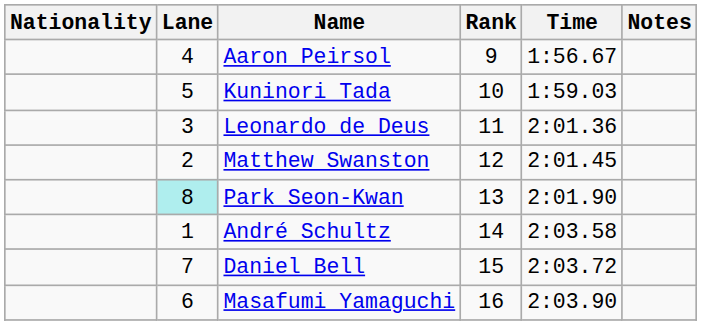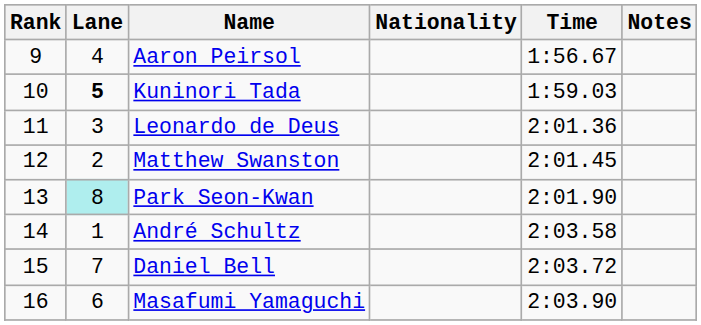 <table class="wikitable sortable" style="text-align:center">
 <tr>
-<th>Nationality</th>
+<th>Rank</th>
 <th>Lane</th>
 <th>Name</th>
-<th>Rank</th>
+<th>Nationality</th>
 <th>Time</th>
 <th>Notes</th>
 </tr>
 <tr>
-<td align=left></td>
+<td>9</td>
 <td>4</td>
 <td align=left><a href='#'>Aaron Peirsol</a></td>
-<td>9</td>
+<td align=left></td>
 <td>1:56.67</td>
 <td></td>
 </tr>
 <tr>
+<td>10</td>
+<td><strong>5</strong></td>
+<td align=left><a href='#'>Kuninori Tada</a></td>
 <td align=left></td>
-<td>5</td>
-<td align=left><a href='#'>Kuninori Tada</a></td>
-<td>10</td>
 <td>1:59.03</td>
 <td></td>
 </tr>
 <tr>
-<td align=left></td>
+<td>11</td>
 <td>3</td>
 <td align=left><a href='#'>Leonardo de Deus</a></td>
-<td>11</td>
+<td align=left></td>
 <td>2:01.36</td>
 <td></td>
 </tr>
 <tr>
-<td align=left></td>
+<td>12</td>
 <td>2</td>
 <td align=left><a href='#'>Matthew Swanston</a></td>
-<td>12</td>
+<td align=left></td>
 <td>2:01.45</td>
 <td></td>
 </tr>
 <tr>
-<td align=left></td>
+<td>13</td>
 <td style="background: paleturquoise;">8</td>
 <td align=left><a href='#'>Park Seon-Kwan</a></td>
-<td>13</td>
+<td align=left></td>
 <td>2:01.90</td>
 <td></td>
 </tr>
 <tr>
-<td align=left></td>
+<td>14</td>
 <td>1</td>
 <td align=left><a href='#'>André Schultz</a></td>
-<td>14</td>
+<td align=left></td>
 <td>2:03.58</td>
 <td></td>
 </tr>
 <tr>
-<td align=left></td>
+<td>15</td>
 <td>7</td>
 <td align=left><a href='#'>Daniel Bell</a></td>
-<td>15</td>
+<td align=left></td>
 <td>2:03.72</td>
 <td></td>
 </tr>
 <tr>
-<td align=left></td>
+<td>16</td>
 <td>6</td>
 <td align=left><a href='#'>Masafumi Yamaguchi</a></td>
-<td>16</td>
+<td align=left></td>
 <td>2:03.90</td>
 <td></td>
 </tr>
 </table>
